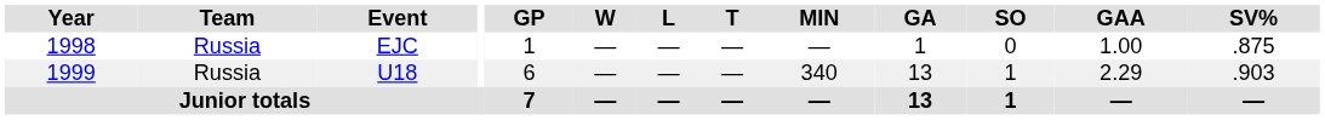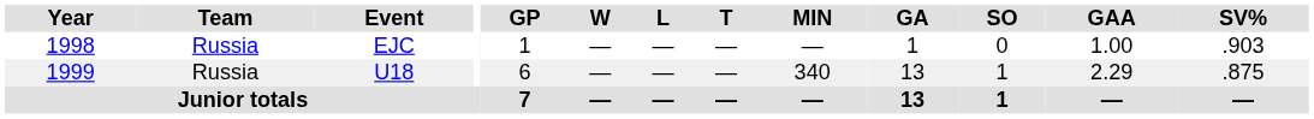 <table border="0" cellpadding="1" cellspacing="0" ID="Table3" style="text-align:center; width:60em">
 <tr ALIGN="center" bgcolor="#e0e0e0">
 <th>Year</th>
 <th>Team</th>
 <th>Event</th>
 <th rowspan="99" bgcolor="#ffffff"></th>
 <th>GP</th>
 <th>W</th>
 <th>L</th>
 <th>T</th>
 <th>MIN</th>
 <th>GA</th>
 <th>SO</th>
 <th>GAA</th>
 <th>SV%</th>
 </tr>
 <tr>
 <td><a href='#'>1998</a></td>
 <td><a href='#'>Russia</a></td>
 <td><a href='#'>EJC</a></td>
 <td>1</td>
 <td>—</td>
 <td>—</td>
 <td>—</td>
 <td>—</td>
 <td>1</td>
 <td>0</td>
 <td>1.00</td>
-<td>.875</td>
+<td>.903</td>
 </tr>
 <tr bgcolor="#f0f0f0">
 <td><a href='#'>1999</a></td>
 <td>Russia</td>
 <td><a href='#'>U18</a></td>
 <td>6</td>
 <td>—</td>
 <td>—</td>
 <td>—</td>
 <td>340</td>
 <td>13</td>
 <td>1</td>
 <td>2.29</td>
-<td>.903</td>
+<td>.875</td>
 </tr>
 <tr bgcolor="#e0e0e0">
 <th colspan=4>Junior totals</th>
 <th>7</th>
 <th>—</th>
 <th>—</th>
 <th>—</th>
 <th>—</th>
 <th>13</th>
 <th>1</th>
 <th>—</th>
 <th>—</th>
 </tr>
 </table>
